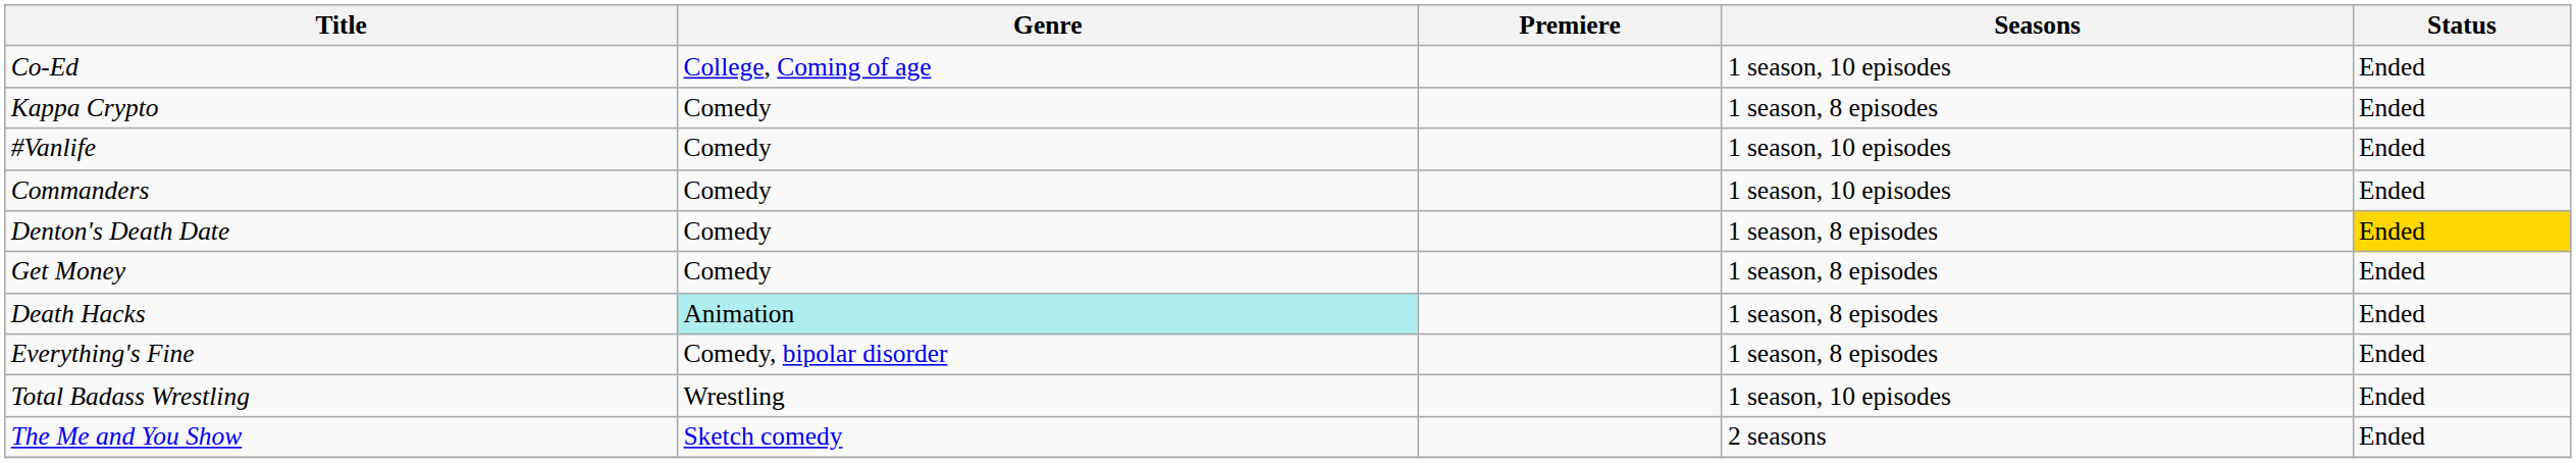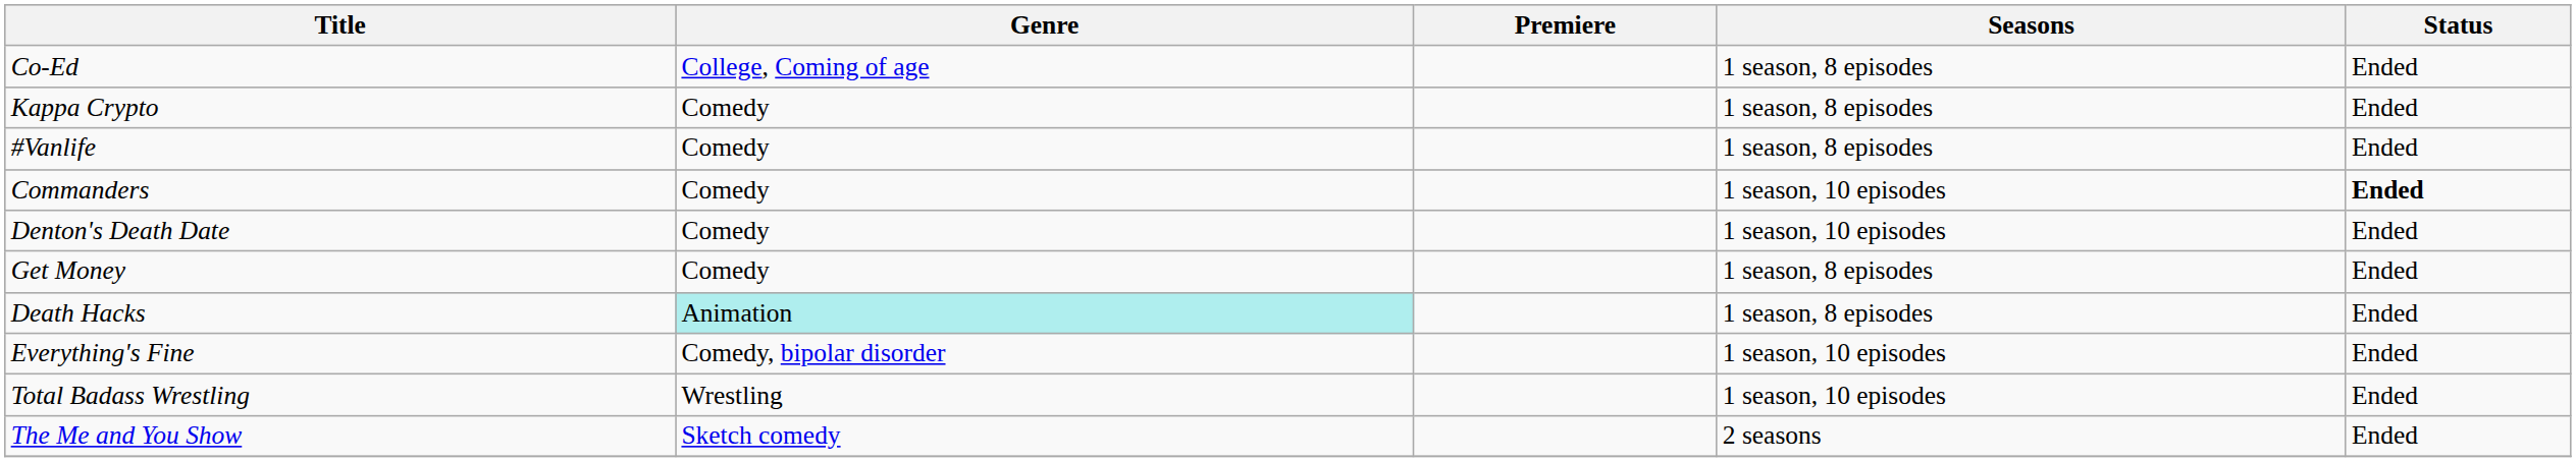 <table class="wikitable sortable" style="width:100%;">
 <tr>
 <th>Title</th>
 <th>Genre</th>
 <th>Premiere</th>
 <th>Seasons</th>
 <th>Status</th>
 </tr>
 <tr>
 <td><em>Co-Ed</em></td>
 <td><a href='#'>College</a>, <a href='#'>Coming of age</a></td>
 <td></td>
-<td>1 season, 10 episodes</td>
+<td>1 season, 8 episodes</td>
 <td>Ended</td>
 </tr>
 <tr>
 <td><em>Kappa Crypto</em></td>
 <td>Comedy</td>
 <td></td>
 <td>1 season, 8 episodes</td>
 <td>Ended</td>
 </tr>
 <tr>
 <td><em>#Vanlife</em></td>
 <td>Comedy</td>
 <td></td>
-<td>1 season, 10 episodes</td>
+<td>1 season, 8 episodes</td>
 <td>Ended</td>
 </tr>
 <tr>
 <td><em>Commanders</em></td>
 <td>Comedy</td>
 <td></td>
 <td>1 season, 10 episodes</td>
-<td>Ended</td>
+<td><strong>Ended</strong></td>
 </tr>
 <tr>
 <td><em>Denton's Death Date</em></td>
 <td>Comedy</td>
 <td></td>
-<td>1 season, 8 episodes</td>
-<td style="background: gold;">Ended</td>
+<td>1 season, 10 episodes</td>
+<td>Ended</td>
 </tr>
 <tr>
 <td><em>Get Money</em></td>
 <td>Comedy</td>
 <td></td>
 <td>1 season, 8 episodes</td>
 <td>Ended</td>
 </tr>
 <tr>
 <td><em>Death Hacks</em></td>
 <td style="background: paleturquoise;">Animation</td>
 <td></td>
 <td>1 season, 8 episodes</td>
 <td>Ended</td>
 </tr>
 <tr>
 <td><em>Everything's Fine</em></td>
 <td>Comedy, <a href='#'>bipolar disorder</a></td>
 <td></td>
-<td>1 season, 8 episodes</td>
+<td>1 season, 10 episodes</td>
 <td>Ended</td>
 </tr>
 <tr>
 <td><em>Total Badass Wrestling</em></td>
 <td>Wrestling</td>
 <td></td>
 <td>1 season, 10 episodes</td>
 <td>Ended</td>
 </tr>
 <tr>
 <td><em><a href='#'>The Me and You Show</a></em></td>
 <td><a href='#'>Sketch comedy</a></td>
 <td></td>
 <td>2 seasons</td>
 <td>Ended</td>
 </tr>
 <tr>
 </tr>
 </table>
